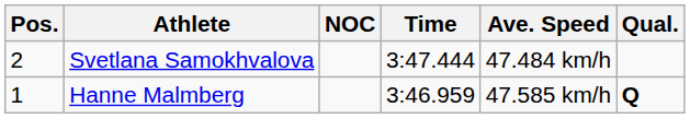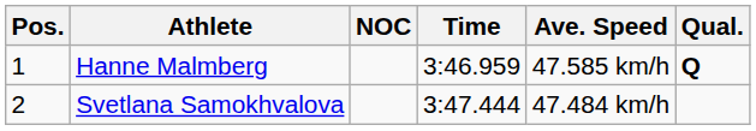 <table class="wikitable" style="font-size:95%;">
 <tr>
 <th>Pos.</th>
 <th>Athlete</th>
 <th>NOC</th>
 <th>Time</th>
 <th>Ave. Speed</th>
 <th>Qual.</th>
 </tr>
 <tr>
+<td>1</td>
+<td><a href='#'>Hanne Malmberg</a></td>
+<td></td>
+<td>3:46.959</td>
+<td>47.585 km/h</td>
+<td><strong>Q</strong></td>
+</tr>
+<tr>
 <td>2</td>
 <td><a href='#'>Svetlana Samokhvalova</a></td>
 <td></td>
 <td>3:47.444</td>
 <td>47.484 km/h</td>
 <td></td>
 </tr>
-<tr>
-<td>1</td>
-<td><a href='#'>Hanne Malmberg</a></td>
-<td></td>
-<td>3:46.959</td>
-<td>47.585 km/h</td>
-<td><strong>Q</strong></td>
-</tr>
 </table>
